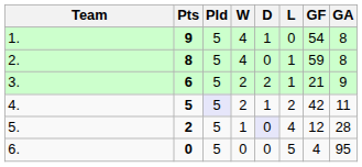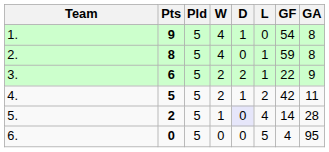 <table class="wikitable" style="text-align:center;">
 <tr>
 <th width=185>Team</th>
 <th width=20>Pts</th>
 <th width=20>Pld</th>
 <th width=20>W</th>
 <th width=20>D</th>
 <th width=20>L</th>
 <th width=20>GF</th>
 <th width=20>GA</th>
 </tr>
 <tr bgcolor=ccffcc>
 <td align=left>1. </td>
 <td><strong>9</strong></td>
 <td>5</td>
 <td>4</td>
 <td>1</td>
 <td>0</td>
 <td>54</td>
 <td>8</td>
 </tr>
 <tr bgcolor=ccffcc>
 <td align=left>2. </td>
 <td><strong>8</strong></td>
 <td>5</td>
 <td>4</td>
 <td>0</td>
 <td>1</td>
 <td>59</td>
 <td>8</td>
 </tr>
 <tr bgcolor=ccffcc>
 <td align=left>3. </td>
 <td><strong>6</strong></td>
 <td>5</td>
 <td>2</td>
 <td>2</td>
 <td>1</td>
-<td>21</td>
+<td>22</td>
 <td>9</td>
 </tr>
 <tr>
 <td align=left>4. </td>
 <td><strong>5</strong></td>
-<td style="background: lavender;">5</td>
+<td>5</td>
 <td>2</td>
 <td>1</td>
 <td>2</td>
 <td>42</td>
 <td>11</td>
 </tr>
 <tr>
 <td align=left>5. </td>
 <td><strong>2</strong></td>
 <td>5</td>
 <td>1</td>
 <td style="background: lavender;">0</td>
 <td>4</td>
-<td>12</td>
+<td>14</td>
 <td>28</td>
 </tr>
 <tr>
 <td align=left>6. </td>
 <td><strong>0</strong></td>
 <td>5</td>
 <td>0</td>
 <td>0</td>
 <td>5</td>
 <td>4</td>
 <td>95</td>
 </tr>
 </table>
